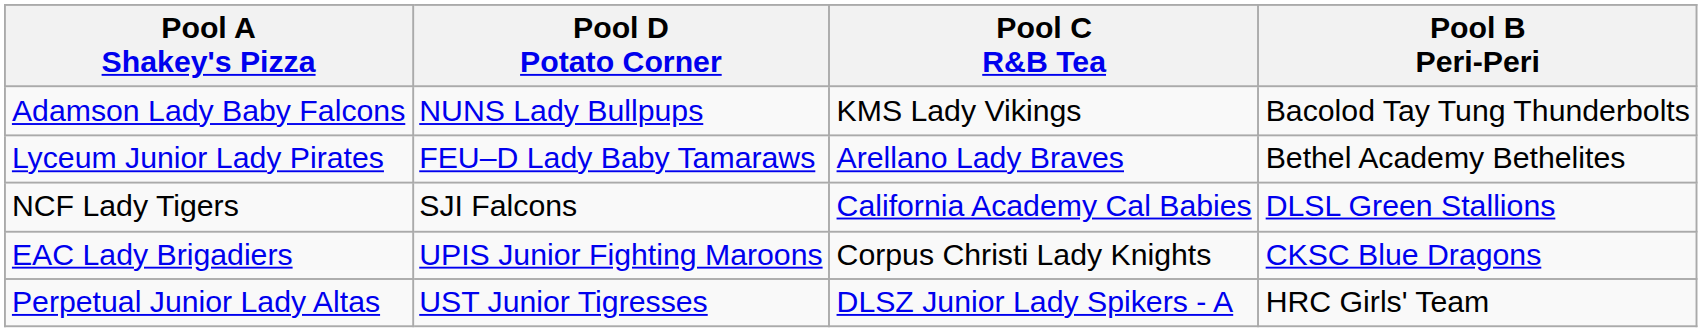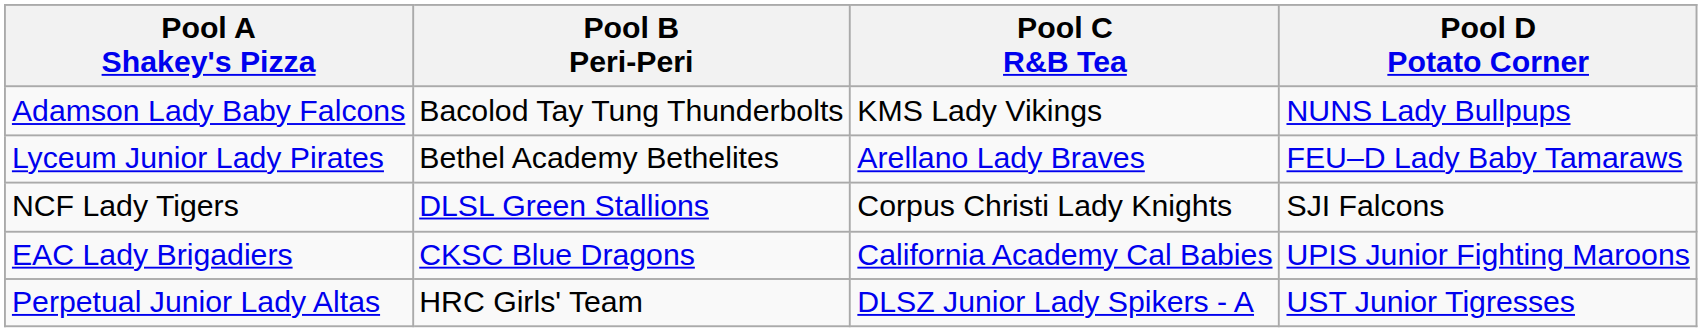 <table class="wikitable" style="white-space:nowrap;">
 <tr>
 <th>Pool A<br><a href='#'>Shakey's Pizza</a></th>
+<th>Pool B<br>Peri-Peri</th>
+<th>Pool C<br><a href='#'>R&B Tea</a></th>
 <th>Pool D<br><a href='#'>Potato Corner</a></th>
-<th>Pool C<br><a href='#'>R&B Tea</a></th>
-<th>Pool B<br>Peri-Peri</th>
 </tr>
 <tr>
 <td><a href='#'>Adamson Lady Baby Falcons</a></td>
+<td>Bacolod Tay Tung Thunderbolts</td>
+<td>KMS Lady Vikings</td>
 <td><a href='#'>NUNS Lady Bullpups</a></td>
-<td>KMS Lady Vikings</td>
-<td>Bacolod Tay Tung Thunderbolts</td>
 </tr>
 <tr>
 <td><a href='#'>Lyceum Junior Lady Pirates</a></td>
+<td>Bethel Academy Bethelites</td>
+<td><a href='#'>Arellano Lady Braves</a></td>
 <td><a href='#'>FEU–D Lady Baby Tamaraws</a></td>
-<td><a href='#'>Arellano Lady Braves</a></td>
-<td>Bethel Academy Bethelites</td>
 </tr>
 <tr>
 <td>NCF Lady Tigers</td>
+<td><a href='#'>DLSL Green Stallions</a></td>
+<td>Corpus Christi Lady Knights</td>
 <td>SJI Falcons</td>
-<td><a href='#'>California Academy Cal Babies</a></td>
-<td><a href='#'>DLSL Green Stallions</a></td>
 </tr>
 <tr>
 <td><a href='#'>EAC Lady Brigadiers</a></td>
+<td><a href='#'>CKSC Blue Dragons</a></td>
+<td><a href='#'>California Academy Cal Babies</a></td>
 <td><a href='#'>UPIS Junior Fighting Maroons</a></td>
-<td>Corpus Christi Lady Knights</td>
-<td><a href='#'>CKSC Blue Dragons</a></td>
 </tr>
 <tr>
 <td><a href='#'>Perpetual Junior Lady Altas</a></td>
+<td>HRC Girls' Team</td>
+<td><a href='#'>DLSZ Junior Lady Spikers - A</a></td>
 <td><a href='#'>UST Junior Tigresses</a></td>
-<td><a href='#'>DLSZ Junior Lady Spikers - A</a></td>
-<td>HRC Girls' Team</td>
 </tr>
 </table>
